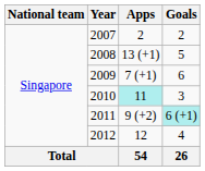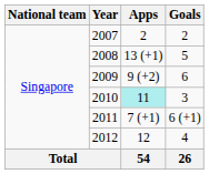 <table class="wikitable" style="text-align:center">
 <tr>
 <th>National team</th>
 <th>Year</th>
 <th>Apps</th>
 <th>Goals</th>
 </tr>
 <tr>
 <td rowspan="6"><a href='#'>Singapore</a></td>
 <td>2007</td>
 <td>2</td>
 <td>2</td>
 </tr>
 <tr>
 <td>2008</td>
 <td>13 (+1)</td>
 <td>5</td>
 </tr>
 <tr>
 <td>2009</td>
-<td>7 (+1)</td>
+<td>9 (+2)</td>
 <td>6</td>
 </tr>
 <tr>
 <td>2010</td>
 <td style="background: paleturquoise;">11</td>
 <td>3</td>
 </tr>
 <tr>
 <td>2011</td>
-<td>9 (+2)</td>
-<td style="background: paleturquoise;">6 (+1)</td>
+<td>7 (+1)</td>
+<td>6 (+1)</td>
 </tr>
 <tr>
 <td>2012</td>
 <td>12</td>
 <td>4</td>
 </tr>
 <tr>
 <th colspan="2">Total</th>
 <th>54</th>
 <th>26</th>
 </tr>
 </table>
